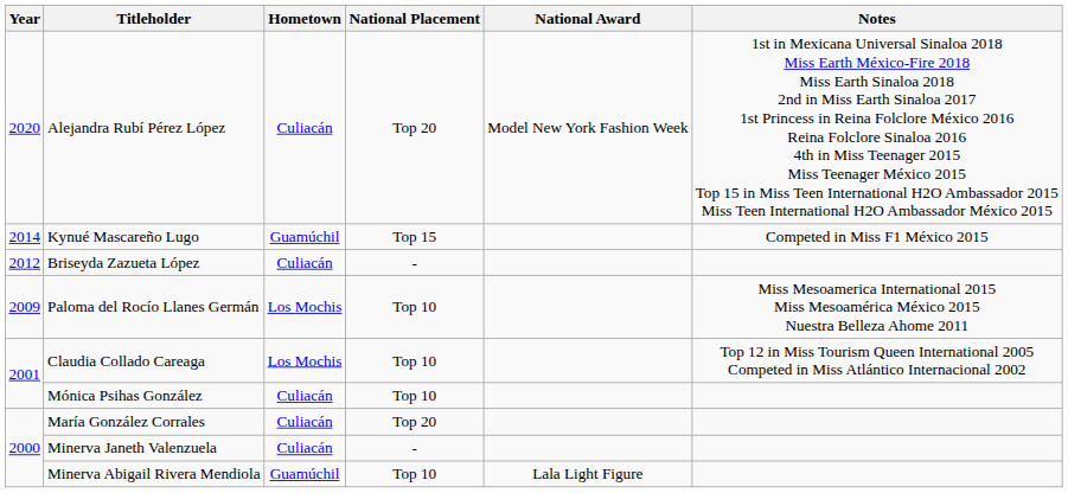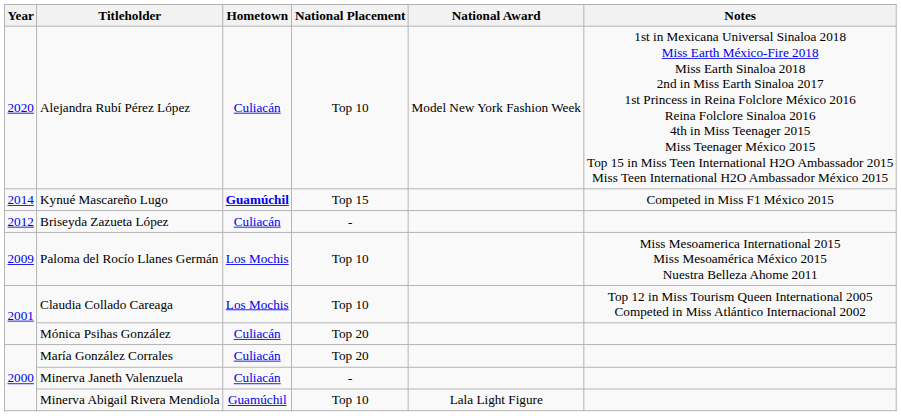 <table class="wikitable sortable" style="font-size:95%;">
 <tr>
 <th>Year</th>
 <th>Titleholder</th>
 <th>Hometown</th>
 <th>National Placement</th>
 <th>National Award</th>
 <th>Notes</th>
 </tr>
 <tr>
 <td align="center"><a href='#'>2020</a></td>
 <td>Alejandra Rubí Pérez López</td>
 <td align="center"><a href='#'>Culiacán</a></td>
-<td align="center">Top 20</td>
+<td align="center">Top 10</td>
 <td align="center">Model New York Fashion Week</td>
 <td align="center">1st in Mexicana Universal Sinaloa 2018<br><a href='#'>Miss Earth México-Fire 2018</a><br>Miss Earth Sinaloa 2018<br>2nd in Miss Earth Sinaloa 2017<br>1st Princess in Reina Folclore México 2016<br>Reina Folclore Sinaloa 2016<br>4th in Miss Teenager 2015<br>Miss Teenager México 2015<br>Top 15 in Miss Teen International H2O Ambassador 2015<br> Miss Teen International H2O Ambassador México 2015</td>
 </tr>
 <tr>
 <td align="center"><a href='#'>2014</a></td>
 <td>Kynué Mascareño Lugo</td>
-<td align="center"><a href='#'>Guamúchil</a></td>
+<td align="center"><strong><a href='#'>Guamúchil</a></strong></td>
 <td align="center">Top 15</td>
 <td align="center"></td>
 <td align="center">Competed in Miss F1 México 2015</td>
 </tr>
 <tr>
 <td align="center"><a href='#'>2012</a></td>
 <td>Briseyda Zazueta López</td>
 <td align="center"><a href='#'>Culiacán</a></td>
 <td align="center">-</td>
 <td align="center"></td>
 <td align="center"></td>
 </tr>
 <tr>
 <td align="center"><a href='#'>2009</a></td>
 <td>Paloma del Rocío Llanes Germán</td>
 <td align="center"><a href='#'>Los Mochis</a></td>
 <td align="center">Top 10</td>
 <td align="center"></td>
 <td align="center">Miss Mesoamerica International 2015<br>Miss Mesoamérica México 2015<br>Nuestra Belleza Ahome 2011</td>
 </tr>
 <tr>
 <td rowspan=2 align="center"><a href='#'>2001</a></td>
 <td>Claudia Collado Careaga</td>
 <td align="center"><a href='#'>Los Mochis</a></td>
 <td align="center">Top 10</td>
 <td align="center"></td>
 <td align="center">Top 12 in Miss Tourism Queen International 2005<br>Competed in Miss Atlántico Internacional 2002</td>
 </tr>
 <tr>
 <td>Mónica Psihas González</td>
 <td align="center"><a href='#'>Culiacán</a></td>
-<td align="center">Top 10</td>
+<td align="center">Top 20</td>
 <td align="center"></td>
 <td align="center"></td>
 </tr>
 <tr>
 <td rowspan=3 align="center"><a href='#'>2000</a></td>
 <td>María González Corrales</td>
 <td align="center"><a href='#'>Culiacán</a></td>
 <td align="center">Top 20</td>
 <td align="center"></td>
 <td align="center"></td>
 </tr>
 <tr>
 <td>Minerva Janeth Valenzuela</td>
 <td align="center"><a href='#'>Culiacán</a></td>
 <td align="center">-</td>
 <td align="center"></td>
 <td align="center"></td>
 </tr>
 <tr>
 <td>Minerva Abigail Rivera Mendiola</td>
 <td align="center"><a href='#'>Guamúchil</a></td>
 <td align="center">Top 10</td>
 <td align="center">Lala Light Figure</td>
 <td align="center"></td>
 </tr>
 </table>
